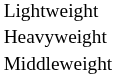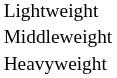 <table>
 <tr>
 <td>Lightweight</td>
+<td></td>
+<td></td>
+<td></td>
+</tr>
+<tr>
+<td>Middleweight</td>
 <td></td>
 <td></td>
 <td></td>
 </tr>
 <tr>
 <td>Heavyweight</td>
 <td></td>
 <td></td>
 <td></td>
 </tr>
-<tr>
-<td>Middleweight</td>
-<td></td>
-<td></td>
-<td></td>
-</tr>
 </table>
